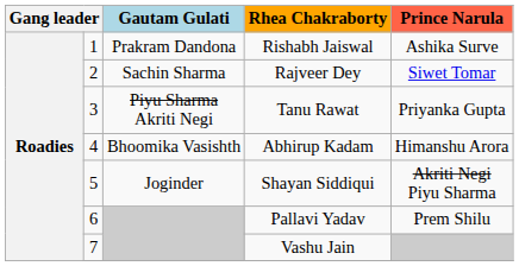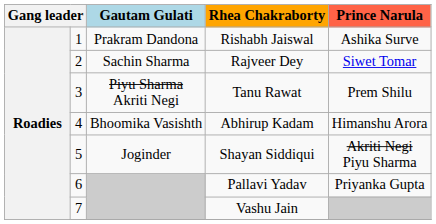 <table class="wikitable" style="text-align:center;">
 <tr>
 <th colspan="2"><strong>Gang leader</strong></th>
 <td bgcolor="lightblue"><strong>Gautam Gulati</strong></td>
 <td bgcolor="orange"><strong>Rhea Chakraborty</strong></td>
 <td bgcolor="tomato"><strong>Prince Narula</strong></td>
 </tr>
 <tr>
 <th rowspan="14">Roadies</th>
 <td>1</td>
 <td>Prakram Dandona</td>
 <td>Rishabh Jaiswal</td>
 <td>Ashika Surve</td>
 </tr>
 <tr>
 <td>2</td>
 <td>Sachin Sharma</td>
 <td>Rajveer Dey</td>
 <td><a href='#'>Siwet Tomar</a></td>
 </tr>
 <tr>
 <td>3</td>
 <td><s>Piyu Sharma</s><br> Akriti Negi</td>
 <td>Tanu Rawat</td>
-<td>Priyanka Gupta</td>
+<td>Prem Shilu</td>
 </tr>
 <tr>
 <td>4</td>
 <td>Bhoomika Vasishth</td>
 <td>Abhirup Kadam</td>
 <td>Himanshu Arora</td>
 </tr>
 <tr>
 <td>5</td>
 <td>Joginder</td>
 <td>Shayan Siddiqui</td>
 <td><s>Akriti Negi</s><br>Piyu Sharma</td>
 </tr>
 <tr>
 <td>6</td>
 <td rowspan="2" bgcolor="#ccc"></td>
 <td>Pallavi Yadav</td>
-<td>Prem Shilu</td>
+<td>Priyanka Gupta</td>
 </tr>
 <tr>
 <td>7</td>
 <td>Vashu Jain</td>
 <td bgcolor="#ccc"></td>
 </tr>
 <tr>
 </tr>
 </table>
